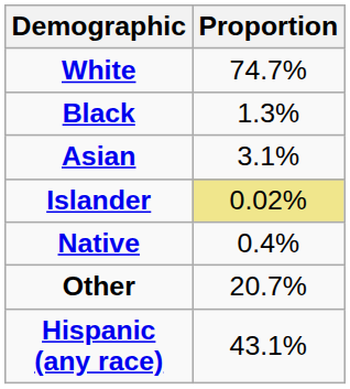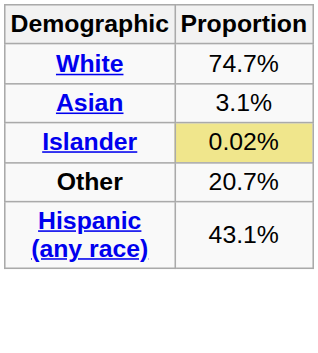 <table class="wikitable floatright" style="text-align: center">
 <tr>
 <th>Demographic</th>
 <th>Proportion</th>
 </tr>
 <tr>
 <td><strong><a href='#'>White</a></strong></td>
 <td>74.7%</td>
 </tr>
 <tr>
-<td><strong><a href='#'>Black</a></strong></td>
-<td>1.3%</td>
-</tr>
-<tr>
 <td><strong><a href='#'>Asian</a></strong></td>
 <td>3.1%</td>
 </tr>
 <tr>
 <td><strong><a href='#'>Islander</a></strong></td>
 <td style="background: khaki;">0.02%</td>
-</tr>
-<tr>
-<td><strong><a href='#'>Native</a></strong></td>
-<td>0.4%</td>
 </tr>
 <tr>
 <td><strong>Other</strong></td>
 <td>20.7%</td>
 </tr>
 <tr>
 <td><strong><a href='#'>Hispanic<br>(any race)</a></strong></td>
 <td>43.1%</td>
 </tr>
 </table>
